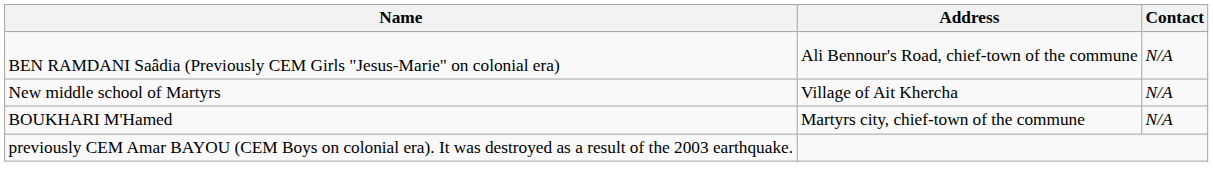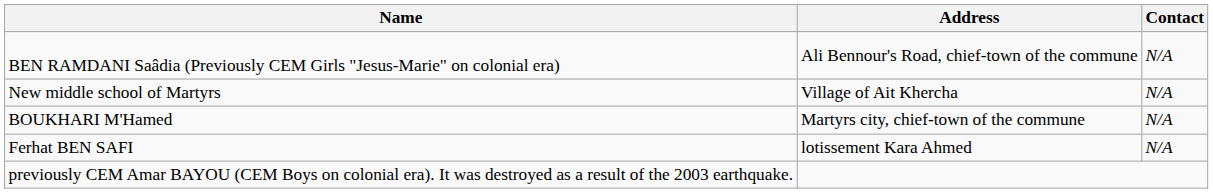 <table class="wikitable">
 <tr>
 <th>Name</th>
 <th>Address</th>
 <th>Contact</th>
 </tr>
 <tr>
 <td><br>BEN RAMDANI Saâdia (Previously CEM Girls "Jesus-Marie" on colonial era)</td>
 <td>Ali Bennour's Road, chief-town of the commune</td>
 <td><em>N/A</em></td>
 </tr>
 <tr>
 <td>New middle school of Martyrs</td>
 <td>Village of Ait Khercha</td>
 <td><em>N/A</em></td>
 </tr>
 <tr>
 <td>BOUKHARI M'Hamed</td>
 <td>Martyrs city, chief-town of the commune</td>
 <td><em>N/A</em></td>
 </tr>
 <tr>
+<td>Ferhat BEN SAFI</td>
+<td>lotissement Kara Ahmed</td>
+<td><em>N/A</em></td>
+</tr>
+<tr>
 <td>previously CEM Amar BAYOU (CEM Boys on colonial era). It was destroyed as a result of the 2003 earthquake.</td>
 </tr>
 </table>
